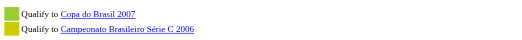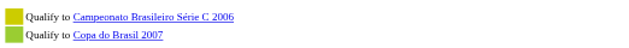 <table width=60%>
 <tr>
 <td style="width: 20px;"></td>
 <td bgcolor=#ffffff></td>
 </tr>
 <tr>
+<td bgcolor=#CCCC00></td>
+<td bgcolor=#ffffff><small> Qualify to <a href='#'>Campeonato Brasileiro Série C 2006</a></small></td>
+</tr>
+<tr>
 <td bgcolor=#9ACD32></td>
 <td bgcolor=#ffffff><small> Qualify to <a href='#'>Copa do Brasil 2007</a></small></td>
 </tr>
-<tr>
-<td bgcolor=#CCCC00></td>
-<td bgcolor=#ffffff><small> Qualify to <a href='#'>Campeonato Brasileiro Série C 2006</a></small></td>
-</tr>
 </table>
